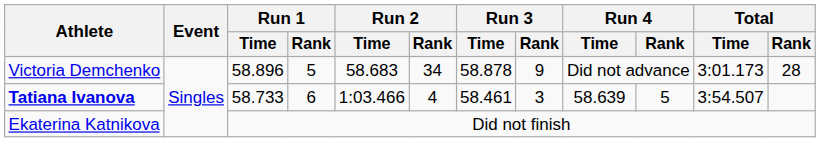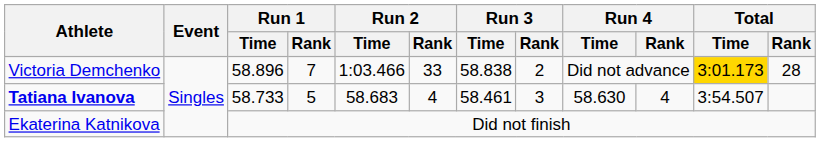 <table class=wikitable style="text-align:center; font-size:90%">
 <tr>
 <th rowspan=2>Athlete</th>
 <th rowspan=2>Event</th>
 <th colspan=2>Run 1</th>
 <th colspan=2>Run 2</th>
 <th colspan=2>Run 3</th>
 <th colspan=2>Run 4</th>
 <th colspan=2>Total</th>
 </tr>
 <tr style="font-size:95%">
 <th>Time</th>
 <th>Rank</th>
 <th>Time</th>
 <th>Rank</th>
 <th>Time</th>
 <th>Rank</th>
 <th>Time</th>
 <th>Rank</th>
 <th>Time</th>
 <th>Rank</th>
 </tr>
 <tr>
 <td align=left><a href='#'>Victoria Demchenko</a></td>
 <td align=left rowspan=3><a href='#'>Singles</a></td>
 <td>58.896</td>
-<td>5</td>
-<td>58.683</td>
-<td>34</td>
-<td>58.878</td>
-<td>9</td>
+<td>7</td>
+<td>1:03.466</td>
+<td>33</td>
+<td>58.838</td>
+<td>2</td>
 <td colspan=2>Did not advance</td>
-<td>3:01.173</td>
+<td style="background: gold;">3:01.173</td>
 <td>28</td>
 </tr>
 <tr>
 <td align=left><strong><a href='#'>Tatiana Ivanova</a></strong></td>
 <td>58.733</td>
-<td>6</td>
-<td>1:03.466</td>
+<td>5</td>
+<td>58.683</td>
 <td>4</td>
 <td>58.461</td>
 <td>3</td>
-<td>58.639</td>
-<td>5</td>
+<td>58.630</td>
+<td>4</td>
 <td>3:54.507</td>
 <td></td>
 </tr>
 <tr>
 <td align=left><a href='#'>Ekaterina Katnikova</a></td>
 <td colspan=10>Did not finish</td>
 </tr>
 </table>
